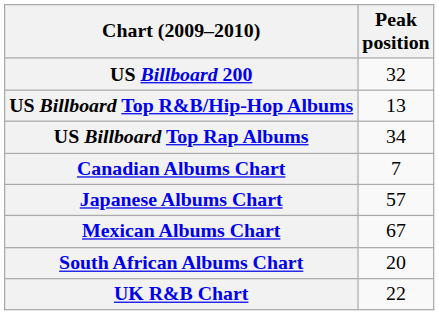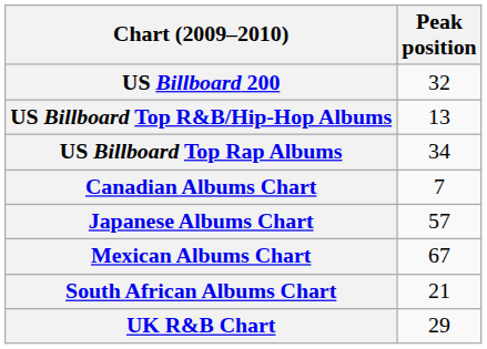 <table class="wikitable sortable plainrowheaders" style="text-align:center;">
 <tr>
 <th scope="col">Chart (2009–2010)</th>
 <th scope="col">Peak<br>position</th>
 </tr>
 <tr>
 <th scope="row">US <a href='#'><em>Billboard</em> 200</a></th>
 <td>32</td>
 </tr>
 <tr>
 <th scope="row">US <em>Billboard</em> <a href='#'>Top R&B/Hip-Hop Albums</a></th>
 <td>13</td>
 </tr>
 <tr>
 <th scope="row">US <em>Billboard</em> <a href='#'>Top Rap Albums</a></th>
 <td>34</td>
 </tr>
 <tr>
 <th scope="row"><a href='#'>Canadian Albums Chart</a></th>
 <td>7</td>
 </tr>
 <tr>
 <th scope="row"><a href='#'>Japanese Albums Chart</a></th>
 <td>57</td>
 </tr>
 <tr>
 <th scope="row"><a href='#'>Mexican Albums Chart</a></th>
 <td>67</td>
 </tr>
 <tr>
 <th scope="row"><a href='#'>South African Albums Chart</a></th>
-<td>20</td>
+<td>21</td>
 </tr>
 <tr>
 <th scope="row"><a href='#'>UK R&B Chart</a></th>
-<td>22</td>
+<td>29</td>
 </tr>
 </table>
